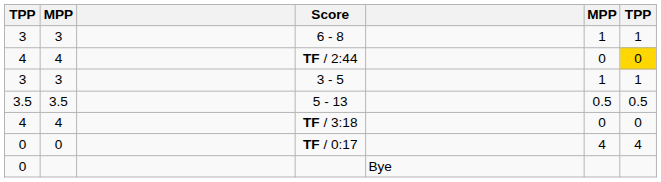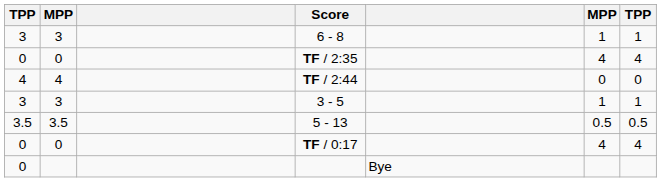 <table class="wikitable" style="text-align: center;" |>
 <tr>
 <th width="35">TPP</th>
 <th width="35">MPP</th>
 <th width="250"></th>
 <th width="75">Score</th>
 <th width="250"></th>
 <th width="35">MPP</th>
 <th width="35">TPP</th>
 </tr>
 <tr>
 <td>3</td>
 <td>3</td>
 <td style="text-align:left;"></td>
 <td>6 - 8</td>
 <td style="text-align:left;"><strong></strong></td>
 <td>1</td>
 <td>1</td>
 </tr>
 <tr>
+<td>0</td>
+<td>0</td>
+<td style="text-align:left;"><strong></strong></td>
+<td><strong>TF</strong> / 2:35</td>
+<td style="text-align:left;"></td>
+<td>4</td>
+<td>4</td>
+</tr>
+<tr>
 <td>4</td>
 <td>4</td>
 <td style="text-align:left;"></td>
 <td><strong>TF</strong> / 2:44</td>
 <td style="text-align:left;"><strong></strong></td>
 <td>0</td>
-<td style="background: gold;">0</td>
+<td>0</td>
 </tr>
 <tr>
 <td>3</td>
 <td>3</td>
 <td style="text-align:left;"></td>
 <td>3 - 5</td>
 <td style="text-align:left;"><strong></strong></td>
 <td>1</td>
 <td>1</td>
 </tr>
 <tr>
 <td>3.5</td>
 <td>3.5</td>
 <td style="text-align:left;"></td>
 <td>5 - 13</td>
 <td style="text-align:left;"><strong></strong></td>
 <td>0.5</td>
 <td>0.5</td>
 </tr>
 <tr>
-<td>4</td>
-<td>4</td>
-<td style="text-align:left;"></td>
-<td><strong>TF</strong> / 3:18</td>
-<td style="text-align:left;"><strong></strong></td>
-<td>0</td>
-<td>0</td>
-</tr>
-<tr>
 <td>0</td>
 <td>0</td>
 <td style="text-align:left;"><strong></strong></td>
 <td><strong>TF</strong> / 0:17</td>
 <td style="text-align:left;"></td>
 <td>4</td>
 <td>4</td>
 </tr>
 <tr>
 <td>0</td>
 <td></td>
 <td style="text-align:left;"><strong></strong></td>
 <td></td>
 <td style="text-align:left;">Bye</td>
 <td></td>
 <td></td>
 </tr>
 </table>
